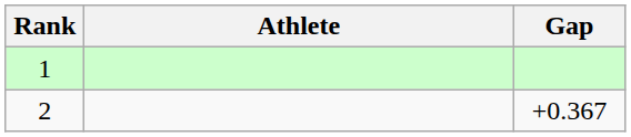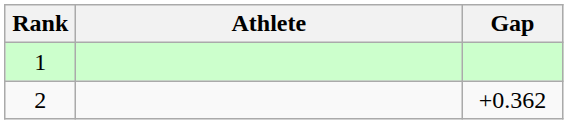 <table class=wikitable style="text-align:center">
 <tr>
 <th width=40>Rank</th>
 <th width=250>Athlete</th>
 <th width=60>Gap</th>
 </tr>
 <tr bgcolor="ccffcc">
 <td>1</td>
 <td align=left></td>
 <td></td>
 </tr>
 <tr>
 <td>2</td>
 <td align=left></td>
-<td>+0.367</td>
+<td>+0.362</td>
 </tr>
 </table>
